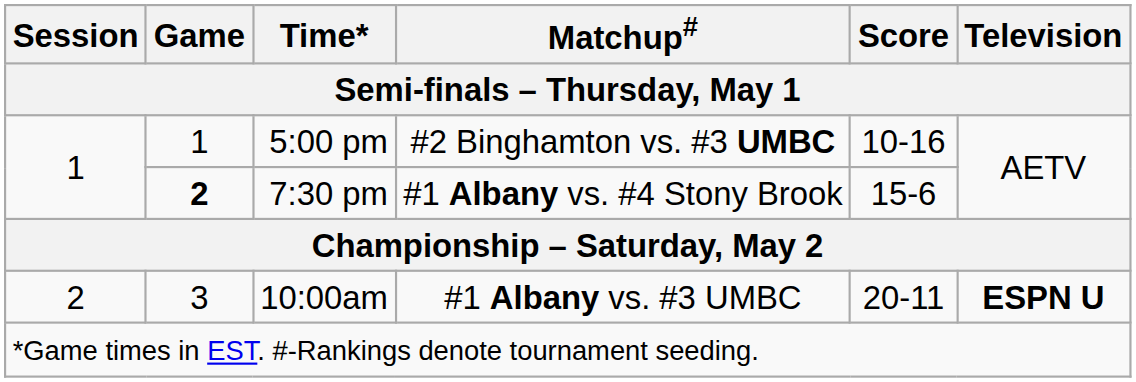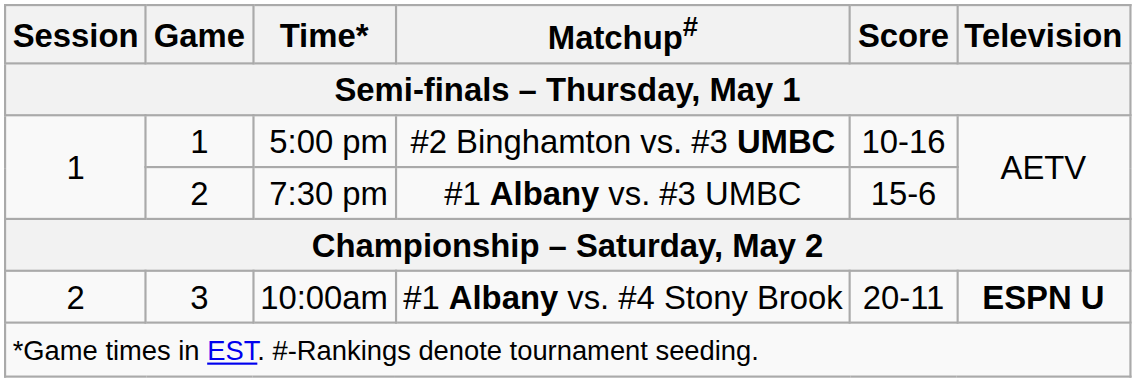 <table class="wikitable" style="font-size: 95%">
 <tr>
 <th>Session</th>
 <th>Game</th>
 <th>Time*</th>
 <th>Matchup<sup>#</sup></th>
 <th>Score</th>
 <th>Television</th>
 </tr>
 <tr>
 <th colspan=6>Semi-finals – Thursday, May 1</th>
 </tr>
 <tr>
 <td rowspan=2 align=center>1</td>
 <td align=center>1</td>
 <td align=right>5:00 pm</td>
 <td align=center>#2 Binghamton vs. #3 <strong>UMBC</strong></td>
 <td align=center>10-16</td>
 <td rowspan=2 align=center>AETV</td>
 </tr>
 <tr>
-<td align=center><strong>2</strong></td>
+<td align=center>2</td>
 <td align=right>7:30 pm</td>
-<td align=center>#1 <strong>Albany</strong> vs. #4 Stony Brook</td>
+<td align=center>#1 <strong>Albany</strong> vs. #3 UMBC</td>
 <td align=center>15-6</td>
 </tr>
 <tr>
 <th colspan=6>Championship – Saturday, May 2</th>
 </tr>
 <tr>
 <td rowspan=1 align=center>2</td>
 <td align=center>3</td>
 <td align=right>10:00am</td>
-<td align=center>#1 <strong>Albany</strong> vs. #3 UMBC</td>
+<td align=center>#1 <strong>Albany</strong> vs. #4 Stony Brook</td>
 <td align=center>20-11</td>
 <td rowspan=1 align=center><strong>ESPN U</strong></td>
 </tr>
 <tr>
 <td colspan=6><small>*Game times in <a href='#'>EST</a>. #-Rankings denote tournament seeding.</small></td>
 </tr>
 </table>
